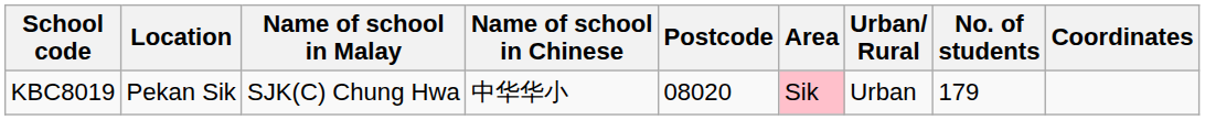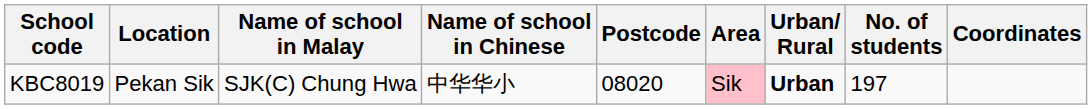 <table class="wikitable sortable">
 <tr>
 <th>School<br>code</th>
 <th>Location</th>
 <th>Name of school<br>in Malay</th>
 <th>Name of school<br>in Chinese</th>
 <th>Postcode</th>
 <th>Area</th>
 <th>Urban/<br>Rural</th>
 <th>No. of<br>students</th>
 <th>Coordinates</th>
 </tr>
 <tr>
 <td>KBC8019</td>
 <td>Pekan Sik</td>
 <td>SJK(C) Chung Hwa</td>
 <td>中华华小</td>
 <td>08020</td>
 <td style="background: pink;">Sik</td>
-<td>Urban</td>
-<td>179</td>
+<td><strong>Urban</strong></td>
+<td>197</td>
 <td></td>
 </tr>
 </table>
